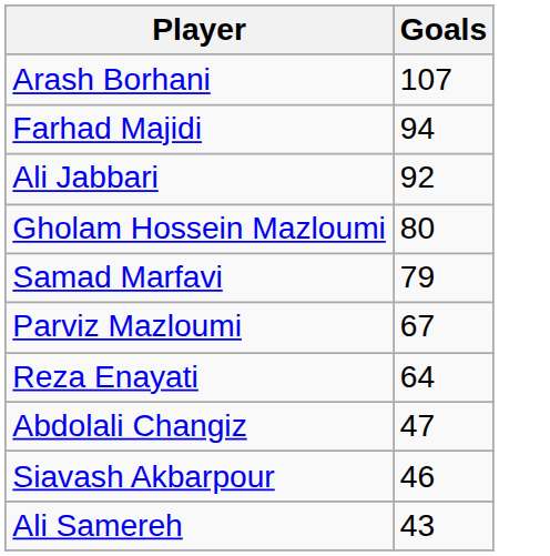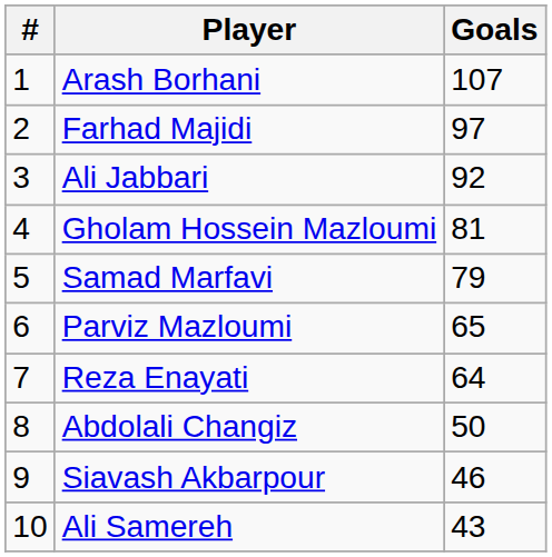 <table class="wikitable sortable">
 <tr>
+<th>#</th>
 <th>Player</th>
 <th>Goals</th>
 </tr>
 <tr>
+<td>1</td>
 <td><a href='#'>Arash Borhani</a></td>
 <td>107</td>
 </tr>
 <tr>
+<td>2</td>
 <td><a href='#'>Farhad Majidi</a></td>
-<td>94</td>
+<td>97</td>
 </tr>
 <tr>
+<td>3</td>
 <td><a href='#'>Ali Jabbari</a></td>
 <td>92</td>
 </tr>
 <tr>
+<td>4</td>
 <td><a href='#'>Gholam Hossein Mazloumi</a></td>
-<td>80</td>
+<td>81</td>
 </tr>
 <tr>
+<td>5</td>
 <td><a href='#'>Samad Marfavi</a></td>
 <td>79</td>
 </tr>
 <tr>
+<td>6</td>
 <td><a href='#'>Parviz Mazloumi</a></td>
-<td>67</td>
+<td>65</td>
 </tr>
 <tr>
+<td>7</td>
 <td><a href='#'>Reza Enayati</a></td>
 <td>64</td>
 </tr>
 <tr>
+<td>8</td>
 <td><a href='#'>Abdolali Changiz</a></td>
-<td>47</td>
+<td>50</td>
 </tr>
 <tr>
+<td>9</td>
 <td><a href='#'>Siavash Akbarpour</a></td>
 <td>46</td>
 </tr>
 <tr>
+<td>10</td>
 <td><a href='#'>Ali Samereh</a></td>
 <td>43</td>
 </tr>
 </table>
